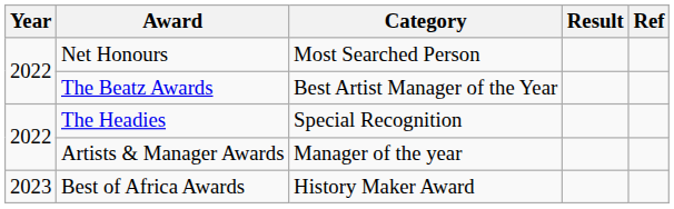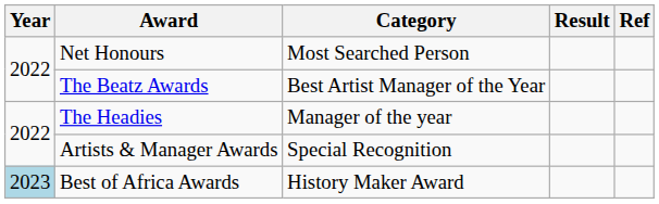 <table class="wikitable">
 <tr>
 <th>Year</th>
 <th>Award</th>
 <th>Category</th>
 <th>Result</th>
 <th>Ref</th>
 </tr>
 <tr>
 <td rowspan="2">2022</td>
 <td>Net Honours</td>
 <td>Most Searched Person</td>
 <td></td>
 <td></td>
 </tr>
 <tr>
 <td><a href='#'>The Beatz Awards</a></td>
 <td>Best Artist Manager of the Year</td>
 <td></td>
 <td></td>
 </tr>
 <tr>
 <td rowspan="2">2022</td>
 <td><a href='#'>The Headies</a></td>
+<td>Manager of the year</td>
+<td></td>
+<td></td>
+</tr>
+<tr>
+<td>Artists & Manager Awards</td>
 <td>Special Recognition</td>
 <td></td>
 <td></td>
 </tr>
 <tr>
-<td>Artists & Manager Awards</td>
-<td>Manager of the year</td>
-<td></td>
-<td></td>
-</tr>
-<tr>
-<td>2023</td>
+<td style="background: lightblue;">2023</td>
 <td>Best of Africa Awards</td>
 <td>History Maker Award</td>
 <td></td>
 <td></td>
 </tr>
 </table>
